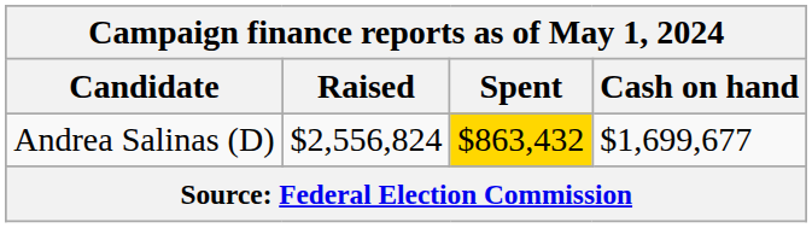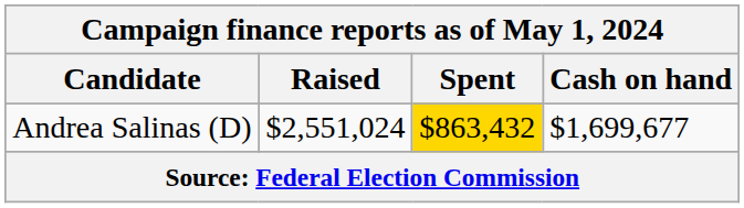 <table class="wikitable sortable">
 <tr>
 <th colspan=4>Campaign finance reports as of May 1, 2024</th>
 </tr>
 <tr style="text-align:center;">
 <th>Candidate</th>
 <th>Raised</th>
 <th>Spent</th>
 <th>Cash on hand</th>
 </tr>
 <tr>
 <td>Andrea Salinas (D)</td>
-<td>$2,556,824</td>
+<td>$2,551,024</td>
 <td style="background: gold;">$863,432</td>
 <td>$1,699,677</td>
 </tr>
 <tr>
 <th colspan="4"><small>Source: <a href='#'>Federal Election Commission</a></small></th>
 </tr>
 </table>
